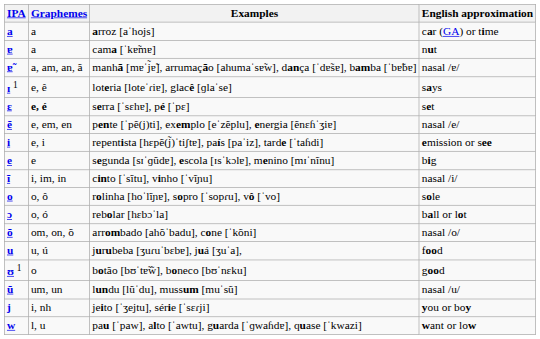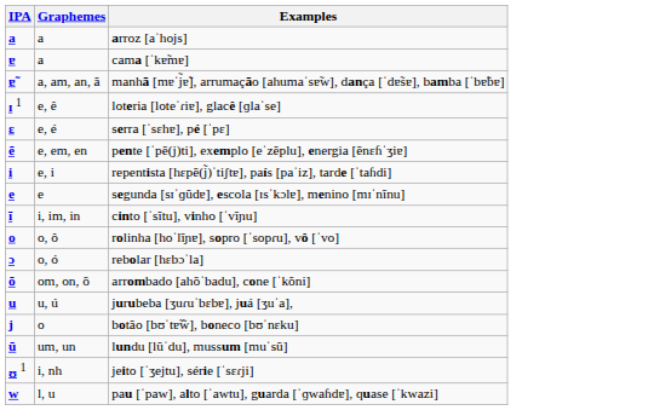 <table class="wikitable" align="center">
 <tr>
 <th><a href='#'>IPA</a></th>
 <th><a href='#'>Graphemes</a></th>
 <th>Examples</th>
-<th>English approximation</th>
 </tr>
 <tr>
 <td><strong><a href='#'>a</a></strong></td>
 <td>a</td>
 <td><strong>a</strong>rroz [aˈhojs]</td>
-<td>c<strong>a</strong>r (<a href='#'>GA</a>) or t<strong>i</strong>me</td>
 </tr>
 <tr>
 <td><strong><a href='#'>ɐ</a></strong></td>
 <td>a</td>
 <td>cam<strong>a</strong> [ˈkɐ̃mɐ]</td>
-<td>n<strong>u</strong>t</td>
 </tr>
 <tr>
 <td><strong><a href='#'>ɐ̃</a></strong></td>
 <td>a, am, an, ã</td>
 <td>manh<strong>ã</strong> [mɐˈj̃ɐ̃], arrumaç<strong>ã</strong>o [ahumaˈsɐ̃w], d<strong>an</strong>ça [ˈdɐ̃sɐ], b<strong>am</strong>ba [ˈbɐ̃bɐ]</td>
-<td>nasal /ɐ/</td>
 </tr>
 <tr>
 <td><strong><a href='#'>ɪ</a></strong> <sup>1</sup></td>
 <td>e, ê</td>
 <td>lot<strong>e</strong>ria [loteˈɾiɐ], glac<strong>ê</strong> [ɡlaˈse]</td>
-<td>s<strong>a</strong>ys</td>
 </tr>
 <tr>
 <td><strong><a href='#'>ɛ</a></strong></td>
-<td><strong>e, é</strong></td>
+<td>e, é</td>
 <td>s<strong>e</strong>rra [ˈsɛhɐ], p<strong>é</strong> [ˈpɛ]</td>
-<td>s<strong>e</strong>t</td>
 </tr>
 <tr>
 <td><strong><a href='#'>ẽ</a></strong></td>
 <td>e, em, en</td>
 <td>p<strong>en</strong>te [ˈpẽ(j)ti], ex<strong>em</strong>plo [eˈzẽplu], <strong>e</strong>nergia [ẽnɛɦˈʒiɐ]</td>
-<td>nasal /e/</td>
 </tr>
 <tr>
 <td><strong><a href='#'>i</a></strong></td>
 <td>e, i</td>
 <td>repent<strong>i</strong>sta [hɛpẽ(j̃)ˈtiʃtɐ], pa<strong>í</strong>s [paˈiz], tard<strong>e</strong> [ˈtaɦdi]</td>
-<td><strong>e</strong>mission or s<strong>ee</strong></td>
 </tr>
 <tr>
 <td><strong><a href='#'>e</a></strong></td>
 <td>e</td>
 <td>s<strong>e</strong>gunda [sɪˈɡũdɐ], <strong>e</strong>scola [ɪsˈkɔlɐ], m<strong>e</strong>nino [mɪˈnĩnu]</td>
-<td>b<strong>i</strong>g</td>
 </tr>
 <tr>
 <td><strong><a href='#'>ĩ</a></strong></td>
 <td>i, im, in</td>
 <td>c<strong>in</strong>to [ˈsĩtu], v<strong>i</strong>nho [ˈvĩɲu]</td>
-<td>nasal /i/</td>
 </tr>
 <tr>
 <td><strong><a href='#'>o</a></strong></td>
 <td>o, ô</td>
 <td>r<strong>o</strong>linha [hoˈlĩɲɐ], s<strong>o</strong>pro [ˈsopɾu], v<strong>ô</strong>  [ˈvo]</td>
-<td>s<strong>o</strong>le</td>
 </tr>
 <tr>
 <td><strong><a href='#'>ɔ</a></strong></td>
 <td>o, ó</td>
 <td>reb<strong>o</strong>lar [hɛbɔˈla]</td>
-<td>b<strong>a</strong>ll or l<strong>o</strong>t</td>
 </tr>
 <tr>
 <td><strong><a href='#'>õ</a></strong></td>
 <td>om, on, õ</td>
 <td>arr<strong>om</strong>bado [ahõˈbadu], c<strong>o</strong>ne [ˈkõni]</td>
-<td>nasal /o/</td>
 </tr>
 <tr>
 <td><strong><a href='#'>u</a></strong></td>
 <td>u, ú</td>
 <td>j<strong>u</strong>r<strong>u</strong>beba [ʒuɾuˈbɛbɐ], j<strong>u</strong>á [ʒuˈa],</td>
-<td>f<strong>oo</strong>d</td>
 </tr>
 <tr>
-<td><strong><a href='#'>ʊ</a></strong> <sup>1</sup></td>
+<td><strong><a href='#'>j</a></strong></td>
 <td>o</td>
 <td>b<strong>o</strong>tão [bʊˈtɐ̃w̃], b<strong>o</strong>neco [bʊˈnɛku]</td>
-<td>g<strong>oo</strong>d</td>
 </tr>
 <tr>
 <td><strong><a href='#'>ũ</a></strong></td>
 <td>um, un</td>
 <td>l<strong>un</strong>du [lũˈdu], muss<strong>um</strong> [muˈsũ]</td>
-<td>nasal /u/</td>
 </tr>
 <tr>
-<td><strong><a href='#'>j</a></strong></td>
+<td><strong><a href='#'>ʊ</a></strong> <sup>1</sup></td>
 <td>i, nh</td>
 <td>je<strong>i</strong>to [ˈʒejtu], sér<strong>i</strong>e [ˈsɛɾji]</td>
-<td><strong>y</strong>ou or bo<strong>y</strong></td>
 </tr>
 <tr>
 <td><strong><a href='#'>w</a></strong></td>
 <td>l, u</td>
 <td>pa<strong>u</strong> [ˈpaw], a<strong>l</strong>to [ˈawtu], g<strong>u</strong>arda [ˈɡwaɦdɐ], q<strong>u</strong>ase [ˈkwazi]</td>
-<td><strong>w</strong>ant or lo<strong>w</strong></td>
 </tr>
 </table>
